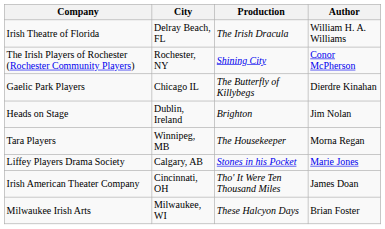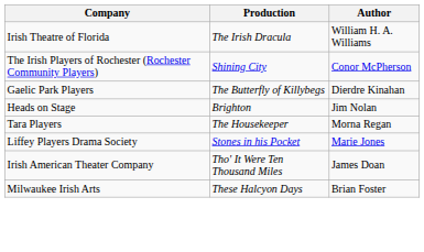 <table class="wikitable">
 <tr>
 <th>Company</th>
-<th>City</th>
 <th>Production</th>
 <th>Author</th>
 </tr>
 <tr>
 <td>Irish Theatre of Florida</td>
-<td>Delray Beach, FL</td>
 <td><em>The Irish Dracula</em></td>
 <td>William H. A. Williams</td>
 </tr>
 <tr>
 <td>The Irish Players of Rochester (<a href='#'>Rochester Community Players</a>)</td>
-<td>Rochester, NY</td>
 <td><em><a href='#'>Shining City</a></em></td>
 <td><a href='#'>Conor McPherson</a></td>
 </tr>
 <tr>
 <td>Gaelic Park Players</td>
-<td>Chicago IL</td>
 <td><em>The Butterfly of Killybegs</em></td>
 <td>Dierdre Kinahan</td>
 </tr>
 <tr>
 <td>Heads on Stage</td>
-<td>Dublin, Ireland</td>
 <td><em>Brighton</em></td>
 <td>Jim Nolan</td>
 </tr>
 <tr>
 <td>Tara Players</td>
-<td>Winnipeg, MB</td>
 <td><em>The Housekeeper</em></td>
 <td>Morna Regan</td>
 </tr>
 <tr>
 <td>Liffey Players Drama Society</td>
-<td>Calgary, AB</td>
 <td><em><a href='#'>Stones in his Pocket</a></em></td>
 <td><a href='#'>Marie Jones</a></td>
 </tr>
 <tr>
 <td>Irish American Theater Company</td>
-<td>Cincinnati, OH</td>
 <td><em>Tho' It Were Ten Thousand Miles</em></td>
 <td>James Doan</td>
 </tr>
 <tr>
 <td>Milwaukee Irish Arts</td>
-<td>Milwaukee, WI</td>
 <td><em>These Halcyon Days</em></td>
 <td>Brian Foster</td>
 </tr>
 </table>
